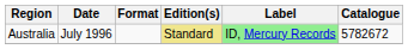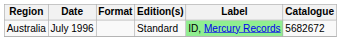 <table class="wikitable plainrowheaders">
 <tr>
 <th scope="col">Region</th>
 <th scope="col">Date</th>
 <th scope="col">Format</th>
 <th scope="col">Edition(s)</th>
 <th scope="col">Label</th>
 <th scope="col">Catalogue</th>
 </tr>
 <tr>
 <td>Australia</td>
 <td>July 1996</td>
 <td></td>
-<td style="background: khaki;">Standard</td>
+<td>Standard</td>
 <td style="background: lightgreen;">ID, <a href='#'>Mercury Records</a></td>
-<td>5782672</td>
+<td>5682672</td>
 </tr>
 <tr>
 </tr>
 </table>
